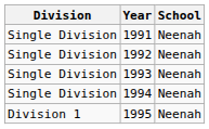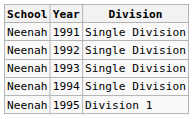 <table class="wikitable">
 <tr>
+<th>School</th>
+<th>Year</th>
 <th>Division</th>
-<th>Year</th>
-<th>School</th>
 </tr>
 <tr>
+<td>Neenah</td>
+<td>1991</td>
 <td>Single Division</td>
-<td>1991</td>
-<td>Neenah</td>
 </tr>
 <tr>
+<td>Neenah</td>
+<td>1992</td>
 <td>Single Division</td>
-<td>1992</td>
-<td>Neenah</td>
 </tr>
 <tr>
+<td>Neenah</td>
+<td>1993</td>
 <td>Single Division</td>
-<td>1993</td>
-<td>Neenah</td>
 </tr>
 <tr>
+<td>Neenah</td>
+<td>1994</td>
 <td>Single Division</td>
-<td>1994</td>
-<td>Neenah</td>
 </tr>
 <tr>
+<td>Neenah</td>
+<td>1995</td>
 <td>Division 1</td>
-<td>1995</td>
-<td>Neenah</td>
 </tr>
 </table>
